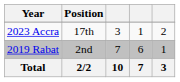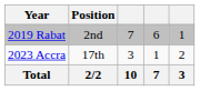 <table class="wikitable" style="text-align: center;">
 <tr>
 <th>Year</th>
 <th>Position</th>
 <th width=25px></th>
 <th width=25px></th>
 <th width=25px></th>
 </tr>
 <tr bgcolor="#FFD700">
 </tr>
 <tr>
 </tr>
+<tr bgcolor="silver">
+<td style="text-align: left;"> <a href='#'> 2019 Rabat</a></td>
+<td>2nd </td>
+<td>7</td>
+<td>6</td>
+<td>1</td>
+</tr>
 <tr>
 <td style="text-align: left;"> <a href='#'> 2023 Accra</a></td>
 <td>17th</td>
 <td>3</td>
 <td>1</td>
 <td>2</td>
-</tr>
-<tr bgcolor="silver">
-<td style="text-align: left;"> <a href='#'> 2019 Rabat</a></td>
-<td>2nd </td>
-<td>7</td>
-<td>6</td>
-<td>1</td>
 </tr>
 <tr>
 <th>Total</th>
 <th>2/2</th>
 <th>10</th>
 <th>7</th>
 <th>3</th>
 </tr>
 </table>
